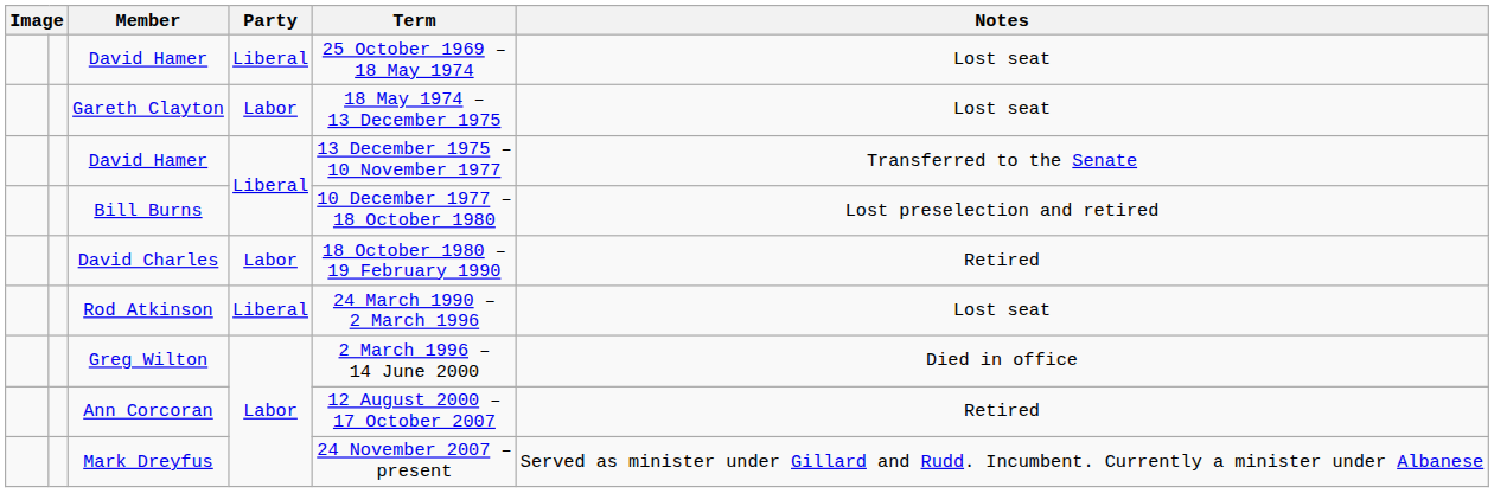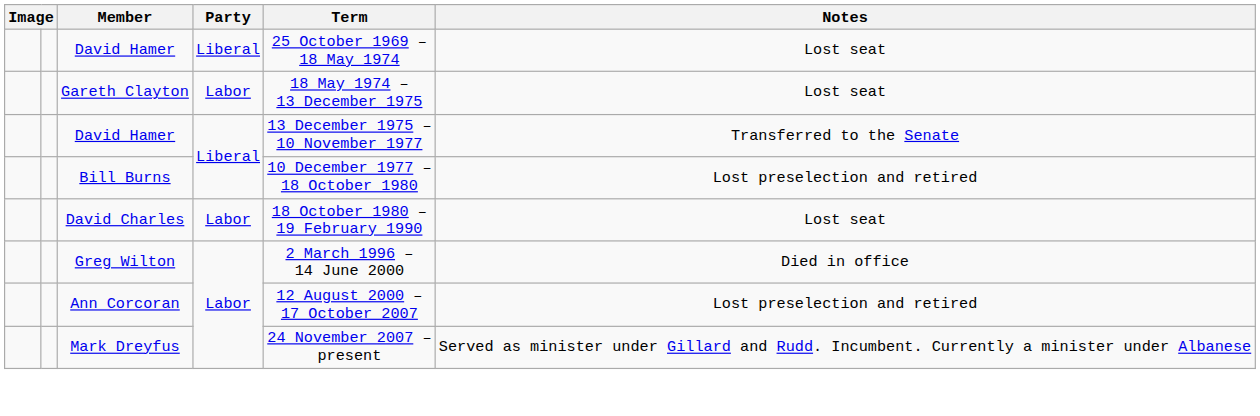 <table class=wikitable style="text-align:center">
 <tr>
 <th colspan=2>Image</th>
 <th>Member</th>
 <th>Party</th>
 <th>Term</th>
 <th>Notes</th>
 </tr>
 <tr>
 <td> </td>
 <td></td>
 <td><a href='#'>David Hamer</a><br></td>
 <td><a href='#'>Liberal</a></td>
 <td nowrap><a href='#'>25 October 1969</a> –<br><a href='#'>18 May 1974</a></td>
 <td>Lost seat</td>
 </tr>
 <tr>
 <td> </td>
 <td></td>
 <td><a href='#'>Gareth Clayton</a><br></td>
 <td><a href='#'>Labor</a></td>
 <td nowrap><a href='#'>18 May 1974</a> –<br><a href='#'>13 December 1975</a></td>
 <td>Lost seat</td>
 </tr>
 <tr>
 <td> </td>
 <td></td>
 <td><a href='#'>David Hamer</a><br></td>
 <td rowspan="2"><a href='#'>Liberal</a></td>
 <td nowrap><a href='#'>13 December 1975</a> –<br><a href='#'>10 November 1977</a></td>
 <td>Transferred to the <a href='#'>Senate</a></td>
 </tr>
 <tr>
 <td> </td>
 <td></td>
 <td><a href='#'>Bill Burns</a><br></td>
 <td nowrap><a href='#'>10 December 1977</a> –<br><a href='#'>18 October 1980</a></td>
 <td>Lost preselection and retired</td>
 </tr>
 <tr>
 <td> </td>
 <td></td>
 <td><a href='#'>David Charles</a><br></td>
 <td><a href='#'>Labor</a></td>
 <td nowrap><a href='#'>18 October 1980</a> –<br><a href='#'>19 February 1990</a></td>
-<td>Retired</td>
-</tr>
-<tr>
-<td> </td>
-<td></td>
-<td><a href='#'>Rod Atkinson</a><br></td>
-<td><a href='#'>Liberal</a></td>
-<td nowrap><a href='#'>24 March 1990</a> –<br><a href='#'>2 March 1996</a></td>
 <td>Lost seat</td>
 </tr>
 <tr>
 <td> </td>
 <td></td>
 <td><a href='#'>Greg Wilton</a><br></td>
 <td rowspan="3"><a href='#'>Labor</a></td>
 <td nowrap><a href='#'>2 March 1996</a> –<br>14 June 2000</td>
 <td>Died in office</td>
 </tr>
 <tr>
 <td> </td>
 <td></td>
 <td><a href='#'>Ann Corcoran</a><br></td>
 <td nowrap><a href='#'>12 August 2000</a> –<br><a href='#'>17 October 2007</a></td>
-<td>Retired</td>
+<td>Lost preselection and retired</td>
 </tr>
 <tr>
 <td> </td>
 <td></td>
 <td><a href='#'>Mark Dreyfus</a><br></td>
 <td nowrap><a href='#'>24 November 2007</a> –<br>present</td>
 <td>Served as minister under <a href='#'>Gillard</a> and <a href='#'>Rudd</a>. Incumbent. Currently a minister under <a href='#'>Albanese</a></td>
 </tr>
 </table>
